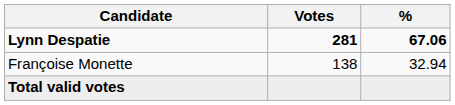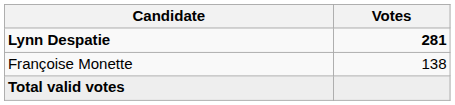 <table style="width:475px;" class="wikitable">
 <tr>
 <th align="center">Candidate</th>
 <th align="center">Votes</th>
-<th align="center">%</th>
 </tr>
 <tr>
 <td align="left"><strong>Lynn Despatie</strong></td>
 <td align="right"><strong>281</strong></td>
-<td align="right"><strong>67.06</strong></td>
 </tr>
 <tr>
 <td align="left">Françoise Monette</td>
 <td align="right">138</td>
-<td align="right">32.94</td>
 </tr>
 <tr bgcolor="#EEEEEE">
 <td align="left"><strong>Total valid votes</strong></td>
 <td align="right"></td>
-<td align="right"></td>
 </tr>
 </table>
